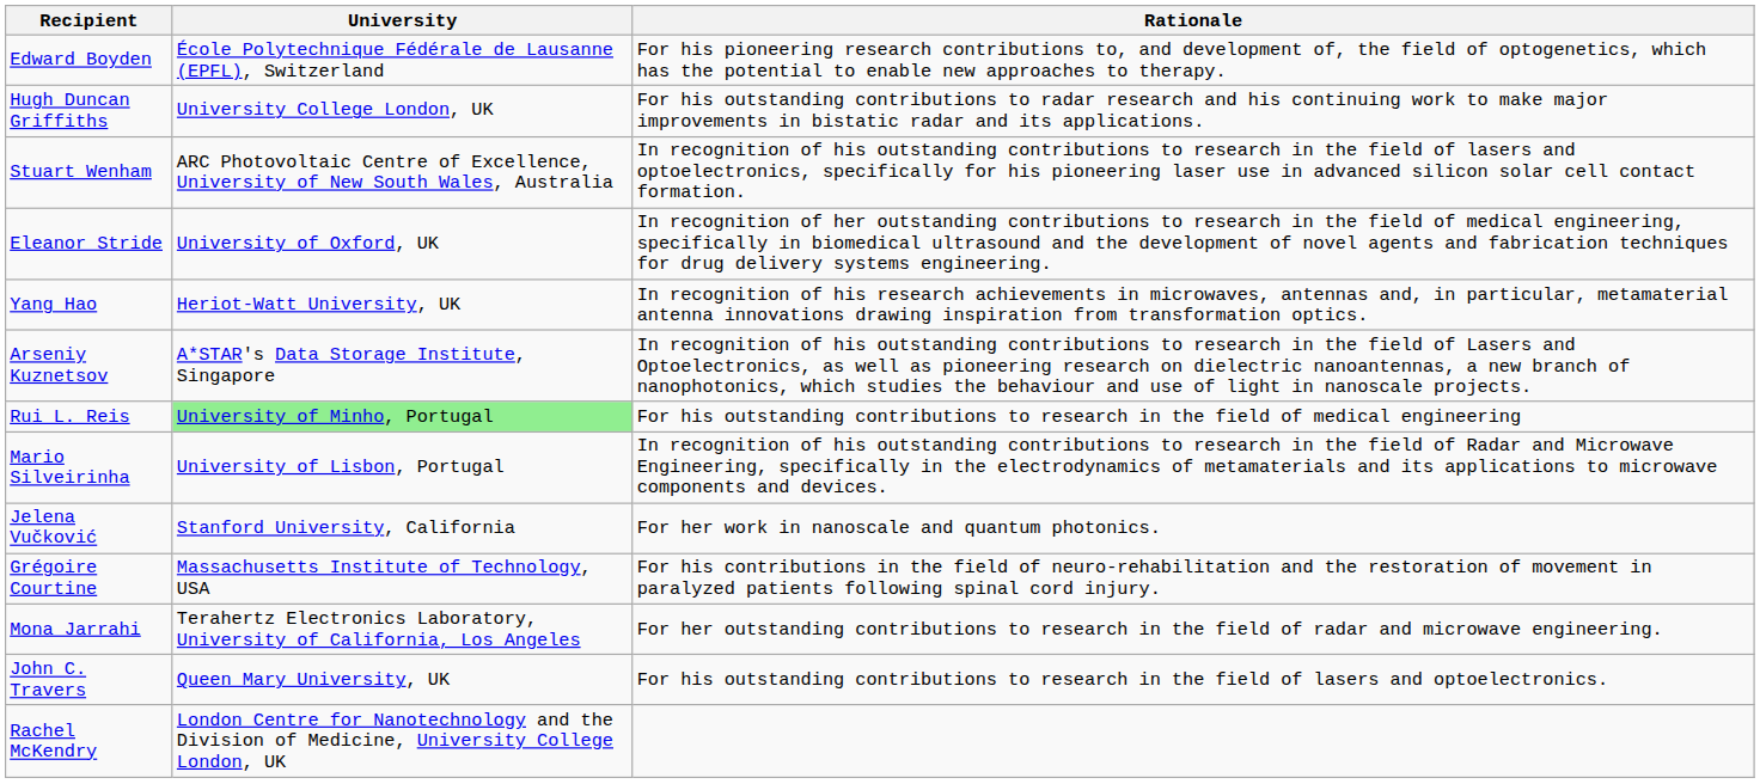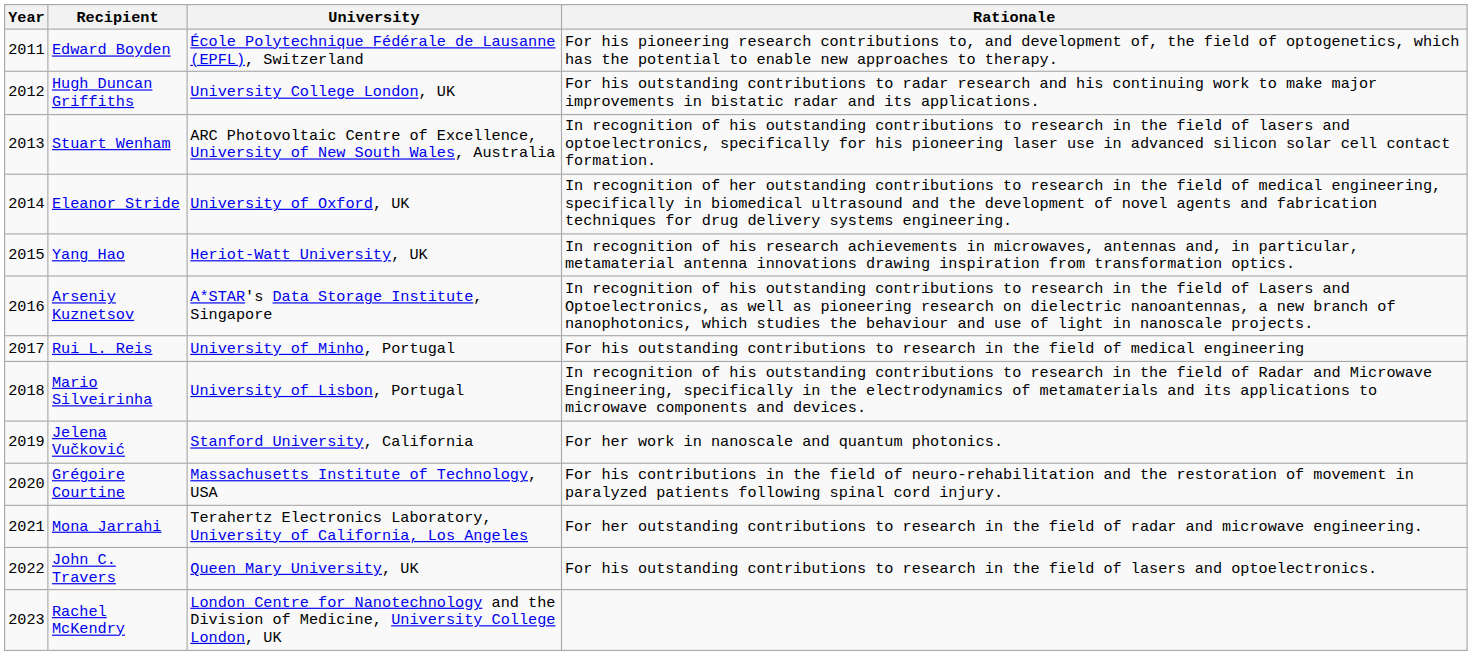 <table class="wikitable">
 <tr>
+<th>Year</th>
 <th>Recipient</th>
 <th>University</th>
 <th>Rationale</th>
 </tr>
 <tr>
+<td>2011</td>
 <td><a href='#'>Edward Boyden</a></td>
 <td><a href='#'>École Polytechnique Fédérale de Lausanne (EPFL)</a>, Switzerland</td>
 <td>For his pioneering research contributions to, and development of, the field of optogenetics, which has the potential to enable new approaches to therapy.</td>
 </tr>
 <tr>
+<td>2012</td>
 <td><a href='#'>Hugh Duncan Griffiths</a></td>
 <td><a href='#'>University College London</a>, UK</td>
 <td>For his outstanding contributions to radar research and his continuing work to make major improvements in bistatic radar and its applications.</td>
 </tr>
 <tr>
+<td>2013</td>
 <td><a href='#'>Stuart Wenham</a></td>
 <td>ARC Photovoltaic Centre of Excellence, <a href='#'>University of New South Wales</a>, Australia</td>
 <td>In recognition of his outstanding contributions to research in the field of lasers and optoelectronics, specifically for his pioneering laser use in advanced silicon solar cell contact formation.</td>
 </tr>
 <tr>
+<td>2014</td>
 <td><a href='#'>Eleanor Stride</a></td>
 <td><a href='#'>University of Oxford</a>, UK</td>
 <td>In recognition of her outstanding contributions to research in the field of medical engineering, specifically in biomedical ultrasound and the development of novel agents and fabrication techniques for drug delivery systems engineering.</td>
 </tr>
 <tr>
+<td>2015</td>
 <td><a href='#'>Yang Hao</a></td>
 <td><a href='#'>Heriot-Watt University</a>, UK</td>
 <td>In recognition of his research achievements in microwaves, antennas and, in particular, metamaterial antenna innovations drawing inspiration from transformation optics.</td>
 </tr>
 <tr>
+<td>2016</td>
 <td><a href='#'>Arseniy Kuznetsov</a></td>
 <td><a href='#'>A*STAR</a>'s <a href='#'>Data Storage Institute</a>, Singapore</td>
 <td>In recognition of his outstanding contributions to research in the field of Lasers and Optoelectronics, as well as pioneering research on dielectric nanoantennas, a new branch of nanophotonics, which studies the behaviour and use of light in nanoscale projects.</td>
 </tr>
 <tr>
+<td>2017</td>
 <td><a href='#'>Rui L. Reis</a></td>
-<td style="background: lightgreen;"><a href='#'>University of Minho</a>, Portugal</td>
+<td><a href='#'>University of Minho</a>, Portugal</td>
 <td>For his outstanding contributions to research in the field of medical engineering</td>
 </tr>
 <tr>
+<td>2018</td>
 <td><a href='#'>Mario Silveirinha</a></td>
 <td><a href='#'>University of Lisbon</a>, Portugal</td>
 <td>In recognition of his outstanding contributions to research in the field of Radar and Microwave Engineering, specifically in the electrodynamics of metamaterials and its applications to microwave components and devices.</td>
 </tr>
 <tr>
+<td>2019</td>
 <td><a href='#'>Jelena Vučković</a></td>
 <td><a href='#'>Stanford University</a>, California</td>
 <td>For her work in nanoscale and quantum photonics.</td>
 </tr>
 <tr>
+<td>2020</td>
 <td><a href='#'>Grégoire Courtine</a></td>
 <td><a href='#'>Massachusetts Institute of Technology</a>, USA</td>
 <td>For his contributions in the field of neuro-rehabilitation and the restoration of movement in paralyzed patients following spinal cord injury.</td>
 </tr>
 <tr>
+<td>2021</td>
 <td><a href='#'>Mona Jarrahi</a></td>
 <td>Terahertz Electronics Laboratory, <a href='#'>University of California, Los Angeles</a></td>
 <td>For her outstanding contributions to research in the field of radar and microwave engineering.</td>
 </tr>
 <tr>
+<td>2022</td>
 <td><a href='#'>John C. Travers</a></td>
 <td><a href='#'>Queen Mary University</a>, UK</td>
 <td>For his outstanding contributions to research in the field of lasers and optoelectronics.</td>
 </tr>
 <tr>
+<td>2023</td>
 <td><a href='#'>Rachel McKendry</a></td>
 <td><a href='#'>London Centre for Nanotechnology</a> and the Division of Medicine, <a href='#'>University College London</a>, UK</td>
 <td></td>
 </tr>
 </table>
